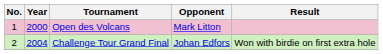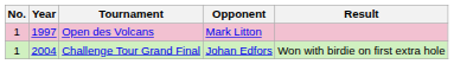 <table class="wikitable" style="font-size:95%;">
 <tr>
 <th>No.</th>
 <th>Year</th>
 <th>Tournament</th>
 <th>Opponent</th>
 <th>Result</th>
 </tr>
 <tr style="background:#F2C1D1;">
 <td align=center>1</td>
-<td><a href='#'>2000</a></td>
+<td><a href='#'>1997</a></td>
 <td><a href='#'>Open des Volcans</a></td>
 <td> <a href='#'>Mark Litton</a></td>
 <td></td>
 </tr>
 <tr style="background:#D0F0C0;">
-<td align=center>2</td>
+<td align=center>1</td>
 <td><a href='#'>2004</a></td>
 <td><a href='#'>Challenge Tour Grand Final</a></td>
 <td> <a href='#'>Johan Edfors</a></td>
 <td>Won with birdie on first extra hole</td>
 </tr>
 </table>
